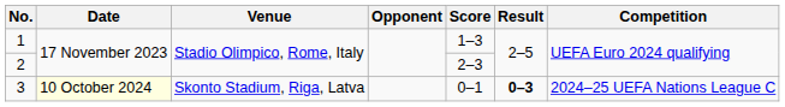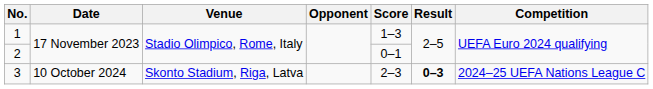 <table class="wikitable sortable">
 <tr>
 <th scope="col">No.</th>
 <th scope="col">Date</th>
 <th scope="col">Venue</th>
 <th scope="col">Opponent</th>
 <th scope="col">Score</th>
 <th scope="col">Result</th>
 <th scope="col">Competition</th>
 </tr>
 <tr>
 <td align="center">1</td>
 <td rowspan="2">17 November 2023</td>
 <td rowspan="2"><a href='#'>Stadio Olimpico</a>, <a href='#'>Rome</a>, Italy</td>
 <td rowspan="2"></td>
 <td align="center">1–3</td>
 <td rowspan="2" align="center">2–5</td>
 <td rowspan="2"><a href='#'>UEFA Euro 2024 qualifying</a></td>
 </tr>
 <tr>
 <td align="center">2</td>
-<td align="center">2–3</td>
+<td align="center">0–1</td>
 </tr>
 <tr>
 <td align="center">3</td>
-<td style="background: lightyellow;">10 October 2024</td>
+<td>10 October 2024</td>
 <td><a href='#'>Skonto Stadium</a>, <a href='#'>Riga</a>, Latva</td>
 <td></td>
-<td align="center">0–1</td>
+<td align="center">2–3</td>
 <td align="center"><strong>0–3</strong></td>
 <td><a href='#'>2024–25 UEFA Nations League C</a></td>
 </tr>
 </table>
